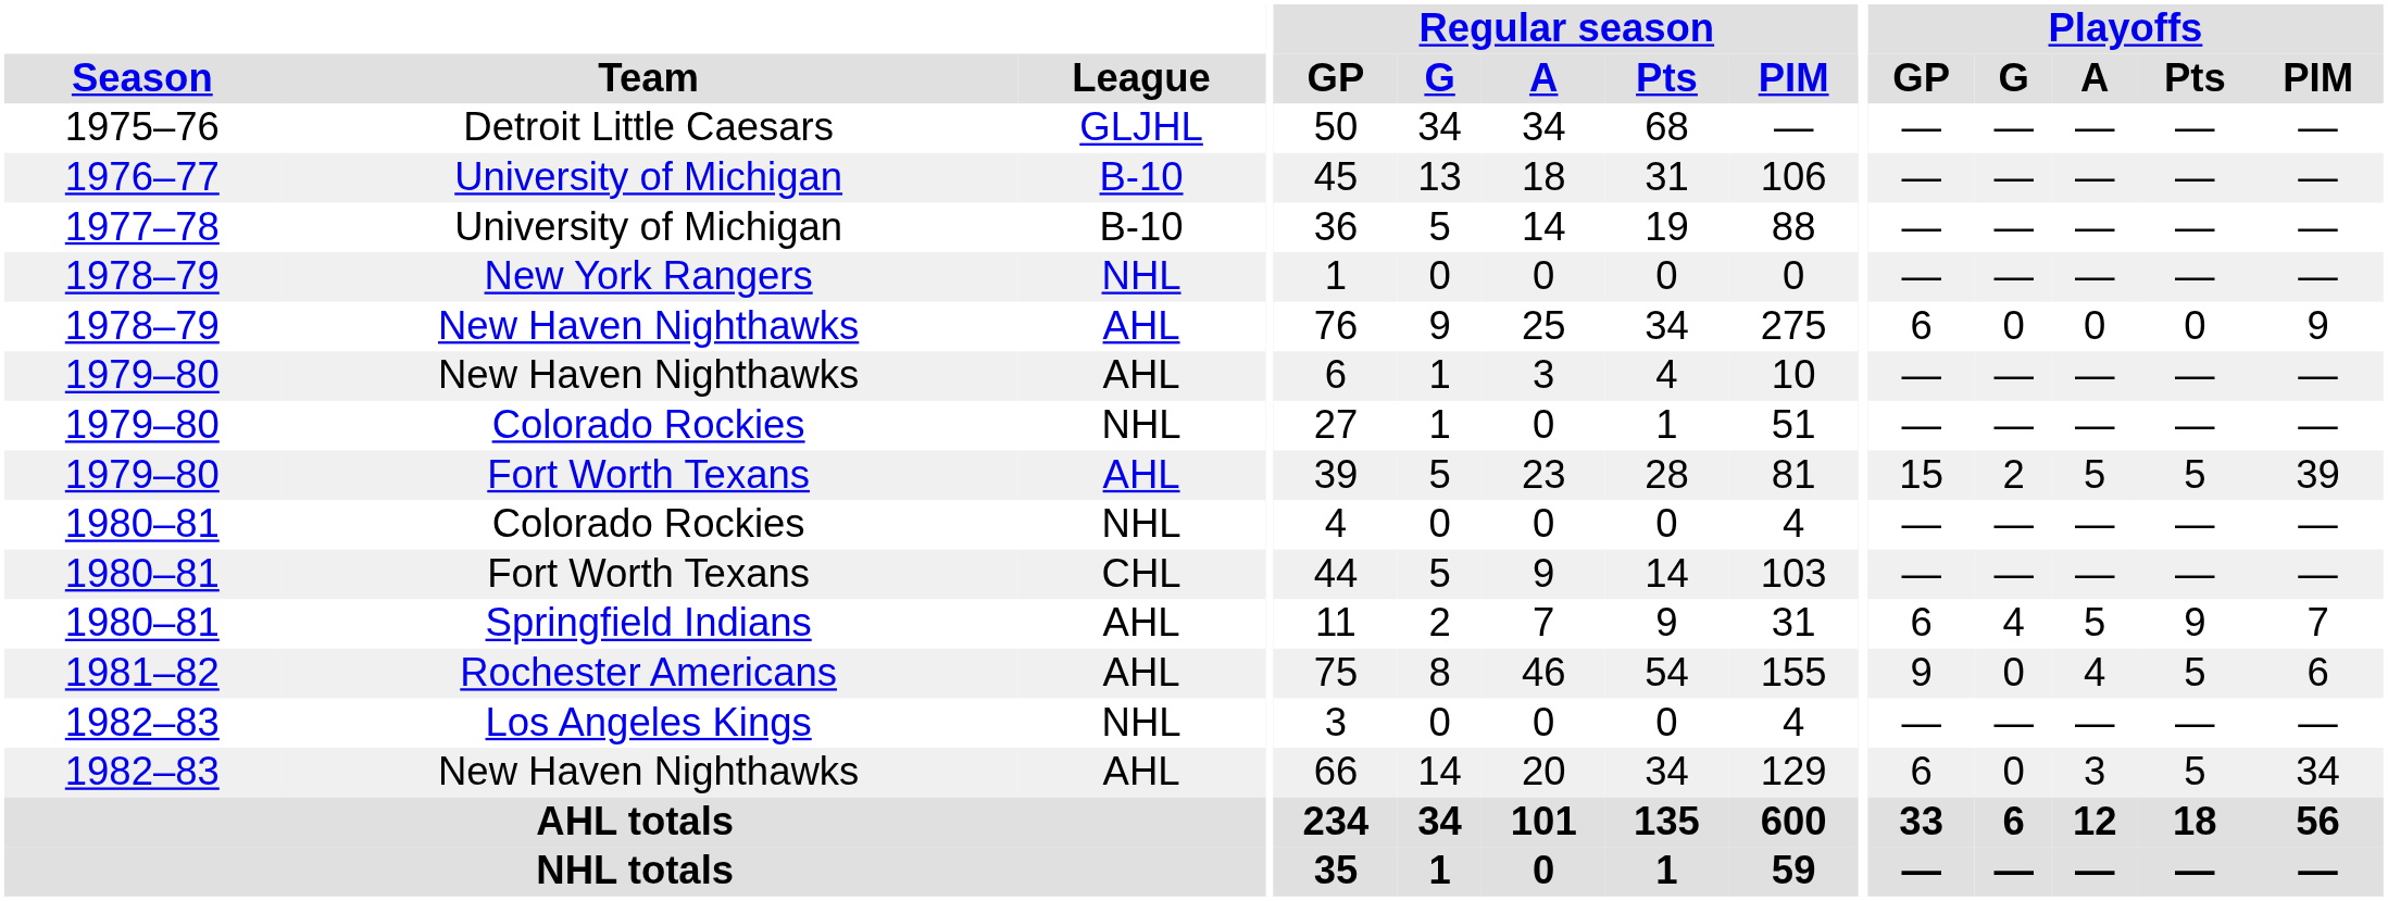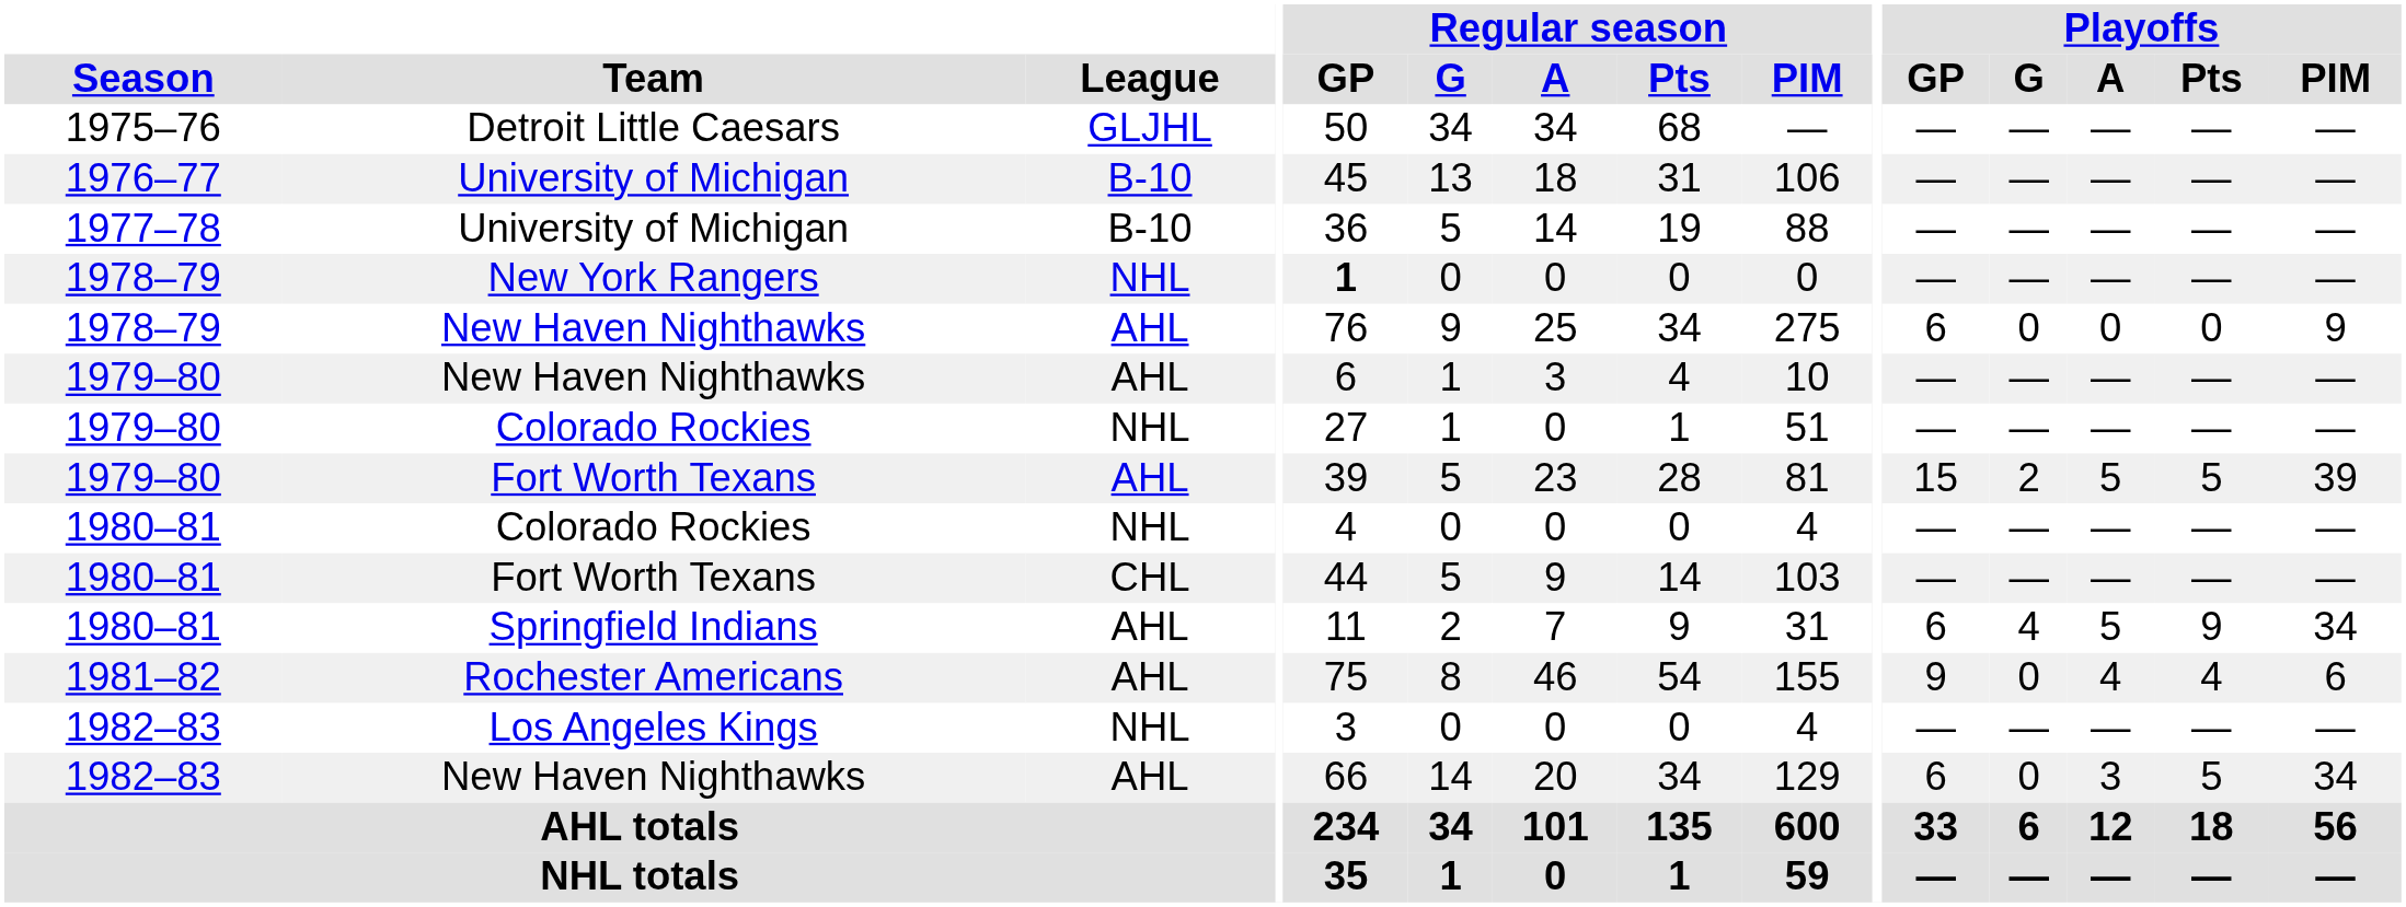 <table border="0" cellpadding="1" cellspacing="0" style="text-align:center; width:60em">
 <tr bgcolor="#e0e0e0">
 <th colspan="3" bgcolor="#ffffff"></th>
 <th rowspan="100" bgcolor="#ffffff"></th>
 <th colspan="5"><a href='#'>Regular season</a></th>
 <th rowspan="100" bgcolor="#ffffff"></th>
 <th colspan="5"><a href='#'>Playoffs</a></th>
 </tr>
 <tr bgcolor="#e0e0e0">
 <th><a href='#'>Season</a></th>
 <th>Team</th>
 <th>League</th>
 <th>GP</th>
 <th><a href='#'>G</a></th>
 <th><a href='#'>A</a></th>
 <th><a href='#'>Pts</a></th>
 <th><a href='#'>PIM</a></th>
 <th>GP</th>
 <th>G</th>
 <th>A</th>
 <th>Pts</th>
 <th>PIM</th>
 </tr>
 <tr>
 <td>1975–76</td>
 <td>Detroit Little Caesars</td>
 <td><a href='#'>GLJHL</a></td>
 <td>50</td>
 <td>34</td>
 <td>34</td>
 <td>68</td>
 <td>—</td>
 <td>—</td>
 <td>—</td>
 <td>—</td>
 <td>—</td>
 <td>—</td>
 </tr>
 <tr bgcolor="#f0f0f0">
 <td><a href='#'>1976–77</a></td>
 <td><a href='#'>University of Michigan</a></td>
 <td><a href='#'>B-10</a></td>
 <td>45</td>
 <td>13</td>
 <td>18</td>
 <td>31</td>
 <td>106</td>
 <td>—</td>
 <td>—</td>
 <td>—</td>
 <td>—</td>
 <td>—</td>
 </tr>
 <tr>
 <td><a href='#'>1977–78</a></td>
 <td>University of Michigan</td>
 <td>B-10</td>
 <td>36</td>
 <td>5</td>
 <td>14</td>
 <td>19</td>
 <td>88</td>
 <td>—</td>
 <td>—</td>
 <td>—</td>
 <td>—</td>
 <td>—</td>
 </tr>
 <tr bgcolor="#f0f0f0">
 <td><a href='#'>1978–79</a></td>
 <td><a href='#'>New York Rangers</a></td>
 <td><a href='#'>NHL</a></td>
-<td>1</td>
+<td><strong>1</strong></td>
 <td>0</td>
 <td>0</td>
 <td>0</td>
 <td>0</td>
 <td>—</td>
 <td>—</td>
 <td>—</td>
 <td>—</td>
 <td>—</td>
 </tr>
 <tr>
 <td><a href='#'>1978–79</a></td>
 <td><a href='#'>New Haven Nighthawks</a></td>
 <td><a href='#'>AHL</a></td>
 <td>76</td>
 <td>9</td>
 <td>25</td>
 <td>34</td>
 <td>275</td>
 <td>6</td>
 <td>0</td>
 <td>0</td>
 <td>0</td>
 <td>9</td>
 </tr>
 <tr bgcolor="#f0f0f0">
 <td><a href='#'>1979–80</a></td>
 <td>New Haven Nighthawks</td>
 <td>AHL</td>
 <td>6</td>
 <td>1</td>
 <td>3</td>
 <td>4</td>
 <td>10</td>
 <td>—</td>
 <td>—</td>
 <td>—</td>
 <td>—</td>
 <td>—</td>
 </tr>
 <tr>
 <td><a href='#'>1979–80</a></td>
 <td><a href='#'>Colorado Rockies</a></td>
 <td>NHL</td>
 <td>27</td>
 <td>1</td>
 <td>0</td>
 <td>1</td>
 <td>51</td>
 <td>—</td>
 <td>—</td>
 <td>—</td>
 <td>—</td>
 <td>—</td>
 </tr>
 <tr bgcolor="#f0f0f0">
 <td><a href='#'>1979–80</a></td>
 <td><a href='#'>Fort Worth Texans</a></td>
 <td><a href='#'>AHL</a></td>
 <td>39</td>
 <td>5</td>
 <td>23</td>
 <td>28</td>
 <td>81</td>
 <td>15</td>
 <td>2</td>
 <td>5</td>
 <td>5</td>
 <td>39</td>
 </tr>
 <tr>
 <td><a href='#'>1980–81</a></td>
 <td>Colorado Rockies</td>
 <td>NHL</td>
 <td>4</td>
 <td>0</td>
 <td>0</td>
 <td>0</td>
 <td>4</td>
 <td>—</td>
 <td>—</td>
 <td>—</td>
 <td>—</td>
 <td>—</td>
 </tr>
 <tr bgcolor="#f0f0f0">
 <td><a href='#'>1980–81</a></td>
 <td>Fort Worth Texans</td>
 <td>CHL</td>
 <td>44</td>
 <td>5</td>
 <td>9</td>
 <td>14</td>
 <td>103</td>
 <td>—</td>
 <td>—</td>
 <td>—</td>
 <td>—</td>
 <td>—</td>
 </tr>
 <tr>
 <td><a href='#'>1980–81</a></td>
 <td><a href='#'>Springfield Indians</a></td>
 <td>AHL</td>
 <td>11</td>
 <td>2</td>
 <td>7</td>
 <td>9</td>
 <td>31</td>
 <td>6</td>
 <td>4</td>
 <td>5</td>
 <td>9</td>
-<td>7</td>
+<td>34</td>
 </tr>
 <tr bgcolor="#f0f0f0">
 <td><a href='#'>1981–82</a></td>
 <td><a href='#'>Rochester Americans</a></td>
 <td>AHL</td>
 <td>75</td>
 <td>8</td>
 <td>46</td>
 <td>54</td>
 <td>155</td>
 <td>9</td>
 <td>0</td>
 <td>4</td>
-<td>5</td>
+<td>4</td>
 <td>6</td>
 </tr>
 <tr>
 <td><a href='#'>1982–83</a></td>
 <td><a href='#'>Los Angeles Kings</a></td>
 <td>NHL</td>
 <td>3</td>
 <td>0</td>
 <td>0</td>
 <td>0</td>
 <td>4</td>
 <td>—</td>
 <td>—</td>
 <td>—</td>
 <td>—</td>
 <td>—</td>
 </tr>
 <tr bgcolor="#f0f0f0">
 <td><a href='#'>1982–83</a></td>
 <td>New Haven Nighthawks</td>
 <td>AHL</td>
 <td>66</td>
 <td>14</td>
 <td>20</td>
 <td>34</td>
 <td>129</td>
 <td>6</td>
 <td>0</td>
 <td>3</td>
 <td>5</td>
 <td>34</td>
 </tr>
 <tr bgcolor="#e0e0e0">
 <th colspan="3">AHL totals</th>
 <th>234</th>
 <th>34</th>
 <th>101</th>
 <th>135</th>
 <th>600</th>
 <th>33</th>
 <th>6</th>
 <th>12</th>
 <th>18</th>
 <th>56</th>
 </tr>
 <tr bgcolor="#e0e0e0">
 <th colspan="3">NHL totals</th>
 <th>35</th>
 <th>1</th>
 <th>0</th>
 <th>1</th>
 <th>59</th>
 <th>—</th>
 <th>—</th>
 <th>—</th>
 <th>—</th>
 <th>—</th>
 </tr>
 </table>
